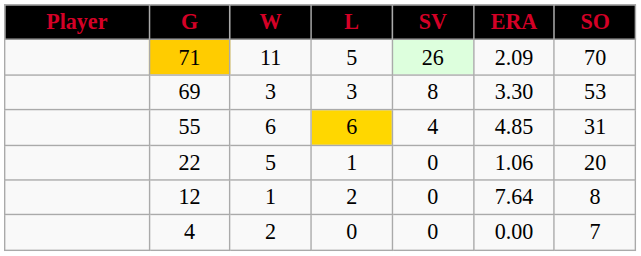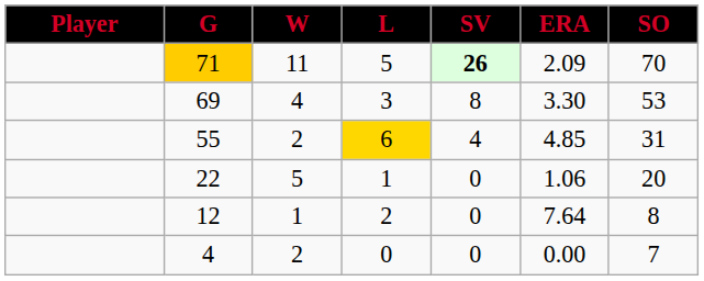 <table class="wikitable sortable">
 <tr>
 <th style="background:black; color:#d40026; width:16%;">Player</th>
 <th style="background:black; color:#d40026; width:9%;">G</th>
 <th style="background:black; color:#d40026; width:9%;">W</th>
 <th style="background:black; color:#d40026; width:9%;">L</th>
 <th style="background:black; color:#d40026; width:9%;">SV</th>
 <th style="background:black; color:#d40026; width:9%;">ERA</th>
 <th style="background:black; color:#d40026; width:9%;">SO</th>
 </tr>
 <tr style="text-align:center;">
 <td></td>
 <td style="background:#fc0;">71</td>
 <td>11</td>
 <td>5</td>
-<td style="background:#DDFFDD;">26</td>
+<td style="background:#DDFFDD;"><strong>26</strong></td>
 <td>2.09</td>
 <td>70</td>
 </tr>
 <tr style="text-align:center;">
 <td></td>
 <td>69</td>
-<td>3</td>
+<td>4</td>
 <td>3</td>
 <td>8</td>
 <td>3.30</td>
 <td>53</td>
 </tr>
 <tr style="text-align:center;">
 <td></td>
 <td>55</td>
-<td>6</td>
+<td>2</td>
 <td style="background: gold;">6</td>
 <td>4</td>
 <td>4.85</td>
 <td>31</td>
 </tr>
 <tr style="text-align:center;">
 <td></td>
 <td>22</td>
 <td>5</td>
 <td>1</td>
 <td>0</td>
 <td>1.06</td>
 <td>20</td>
 </tr>
 <tr style="text-align:center;">
 <td></td>
 <td>12</td>
 <td>1</td>
 <td>2</td>
 <td>0</td>
 <td>7.64</td>
 <td>8</td>
 </tr>
 <tr style="text-align:center;">
 <td></td>
 <td>4</td>
 <td>2</td>
 <td>0</td>
 <td>0</td>
 <td>0.00</td>
 <td>7</td>
 </tr>
 </table>
